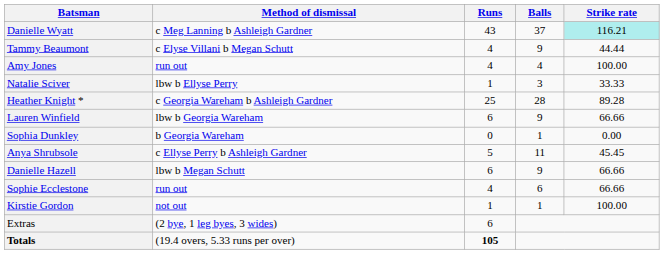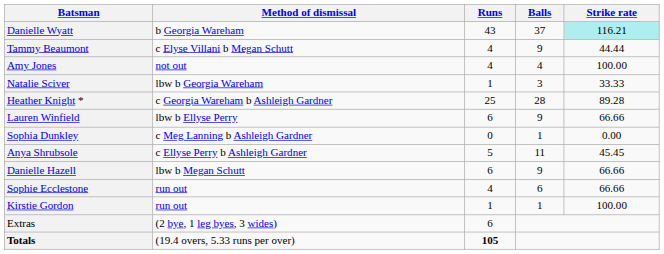 <table border="1" cellpadding="1" cellspacing="0" style="border: gray solid 1px; border-collapse: collapse; text-align: center; width: 60%;" class="wikitable">
 <tr>
 <th scope="col"><a href='#'>Batsman</a></th>
 <th scope="col"><a href='#'>Method of dismissal</a></th>
 <th scope="col"><a href='#'>Runs</a></th>
 <th scope="col"><a href='#'>Balls</a></th>
 <th scope="col"><a href='#'>Strike rate</a></th>
 </tr>
 <tr>
 <th scope="row" style="font-weight: normal; text-align: left;"><a href='#'>Danielle Wyatt</a></th>
-<td style=" text-align: left;">c <a href='#'>Meg Lanning</a> b <a href='#'>Ashleigh Gardner</a></td>
+<td style=" text-align: left;">b <a href='#'>Georgia Wareham</a></td>
 <td>43</td>
 <td>37</td>
 <td style="background: paleturquoise;">116.21</td>
 </tr>
 <tr>
 <th scope="row" style="font-weight: normal; text-align: left;"><a href='#'>Tammy Beaumont</a></th>
 <td style=" text-align: left;">c <a href='#'>Elyse Villani</a> b <a href='#'>Megan Schutt</a></td>
 <td>4</td>
 <td>9</td>
 <td>44.44</td>
 </tr>
 <tr>
 <th scope="row" style="font-weight: normal; text-align: left;"><a href='#'>Amy Jones</a> </th>
-<td style=" text-align: left;"><a href='#'>run out</a></td>
+<td style=" text-align: left;"><a href='#'>not out</a></td>
 <td>4</td>
 <td>4</td>
 <td>100.00</td>
 </tr>
 <tr>
 <th scope="row" style="font-weight: normal; text-align: left;"><a href='#'>Natalie Sciver</a></th>
-<td style=" text-align: left;">lbw b <a href='#'>Ellyse Perry</a></td>
+<td style=" text-align: left;">lbw b <a href='#'>Georgia Wareham</a></td>
 <td>1</td>
 <td>3</td>
 <td>33.33</td>
 </tr>
 <tr>
 <th scope="row" style="font-weight: normal; text-align: left;"><a href='#'>Heather Knight</a> *</th>
 <td style=" text-align: left;">c <a href='#'>Georgia Wareham</a> b <a href='#'>Ashleigh Gardner</a></td>
 <td>25</td>
 <td>28</td>
 <td>89.28</td>
 </tr>
 <tr>
 <th scope="row" style="font-weight: normal; text-align: left;"><a href='#'>Lauren Winfield</a></th>
-<td style=" text-align: left;">lbw b <a href='#'>Georgia Wareham</a></td>
+<td style=" text-align: left;">lbw b <a href='#'>Ellyse Perry</a></td>
 <td>6</td>
 <td>9</td>
 <td>66.66</td>
 </tr>
 <tr>
 <th scope="row" style="font-weight: normal; text-align: left;"><a href='#'>Sophia Dunkley</a></th>
-<td style=" text-align: left;">b <a href='#'>Georgia Wareham</a></td>
+<td style=" text-align: left;">c <a href='#'>Meg Lanning</a> b <a href='#'>Ashleigh Gardner</a></td>
 <td>0</td>
 <td>1</td>
 <td>0.00</td>
 </tr>
 <tr>
 <th scope="row" style="font-weight: normal; text-align: left;"><a href='#'>Anya Shrubsole</a></th>
 <td style=" text-align: left;">c <a href='#'>Ellyse Perry</a> b <a href='#'>Ashleigh Gardner</a></td>
 <td>5</td>
 <td>11</td>
 <td>45.45</td>
 </tr>
 <tr>
 <th scope="row" style="font-weight: normal; text-align: left;"><a href='#'>Danielle Hazell</a></th>
 <td style=" text-align: left;">lbw b <a href='#'>Megan Schutt</a></td>
 <td>6</td>
 <td>9</td>
 <td>66.66</td>
 </tr>
 <tr>
 <th scope="row" style="font-weight: normal; text-align: left;"><a href='#'>Sophie Ecclestone</a></th>
 <td style=" text-align: left;"><a href='#'>run out</a></td>
 <td>4</td>
 <td>6</td>
 <td>66.66</td>
 </tr>
 <tr>
 <th scope="row" style="font-weight: normal; text-align: left;"><a href='#'>Kirstie Gordon</a></th>
-<td style=" text-align: left;"><a href='#'>not out</a></td>
+<td style=" text-align: left;"><a href='#'>run out</a></td>
 <td>1</td>
 <td>1</td>
 <td>100.00</td>
 </tr>
 <tr>
 <th scope="row" style="font-weight: normal; text-align: left;">Extras</th>
 <td style=" text-align: left;">(2 <a href='#'>bye</a>, 1 <a href='#'>leg byes</a>, 3 <a href='#'>wides</a>)</td>
 <td>6</td>
 <td colspan="2"></td>
 </tr>
 <tr>
 <th scope="row" style="font-weight: normal; text-align: left;"><strong>Totals</strong></th>
 <td style=" text-align: left;">(19.4 overs, 5.33 runs per over)</td>
 <td><strong>105</strong></td>
 <td colspan="2"></td>
 </tr>
 </table>
